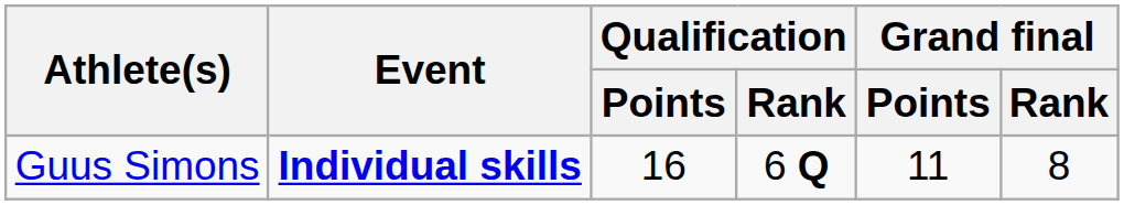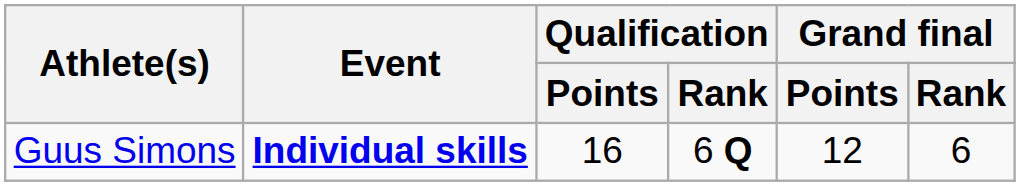 <table class="wikitable">
 <tr>
 <th rowspan="2">Athlete(s)</th>
 <th rowspan="2">Event</th>
 <th colspan="2">Qualification</th>
 <th colspan="2">Grand final</th>
 </tr>
 <tr>
 <th>Points</th>
 <th>Rank</th>
 <th>Points</th>
 <th>Rank</th>
 </tr>
 <tr>
 <td><a href='#'>Guus Simons</a></td>
 <td><strong><a href='#'>Individual skills</a></strong></td>
 <td align="center">16</td>
 <td align="center">6 <strong>Q</strong></td>
-<td align="center">11</td>
-<td align="center">8</td>
+<td align="center">12</td>
+<td align="center">6</td>
 </tr>
 </table>
